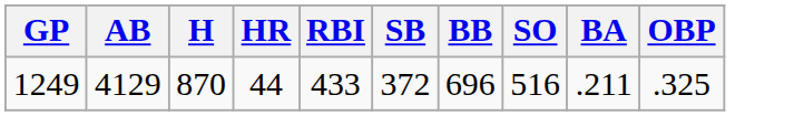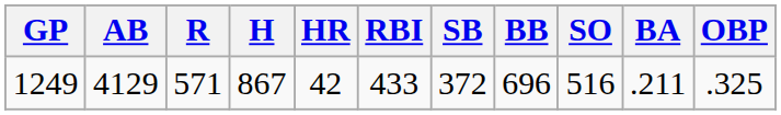 <table class="wikitable">
 <tr>
 <th><a href='#'>GP</a></th>
 <th><a href='#'>AB</a></th>
+<th><a href='#'>R</a></th>
 <th><a href='#'>H</a></th>
 <th><a href='#'>HR</a></th>
 <th><a href='#'>RBI</a></th>
 <th><a href='#'>SB</a></th>
 <th><a href='#'>BB</a></th>
 <th><a href='#'>SO</a></th>
 <th><a href='#'>BA</a></th>
 <th><a href='#'>OBP</a></th>
 </tr>
 <tr align=center>
 <td>1249</td>
 <td>4129</td>
-<td>870</td>
-<td>44</td>
+<td>571</td>
+<td>867</td>
+<td>42</td>
 <td>433</td>
 <td>372</td>
 <td>696</td>
 <td>516</td>
 <td>.211</td>
 <td>.325</td>
 </tr>
 </table>
